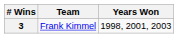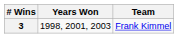 <table class="wikitable" style="font-size: 95%;">
 <tr>
 <th># Wins</th>
+<th>Years Won</th>
 <th>Team</th>
-<th>Years Won</th>
 </tr>
 <tr>
 <th>3</th>
+<td>1998, 2001, 2003</td>
 <td><a href='#'>Frank Kimmel</a></td>
-<td>1998, 2001, 2003</td>
 </tr>
 </table>
